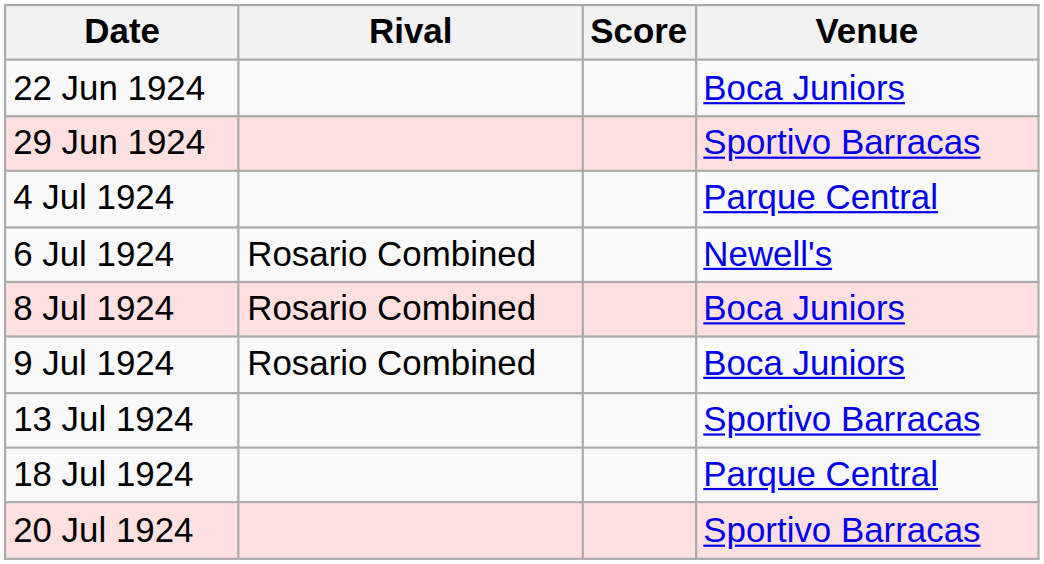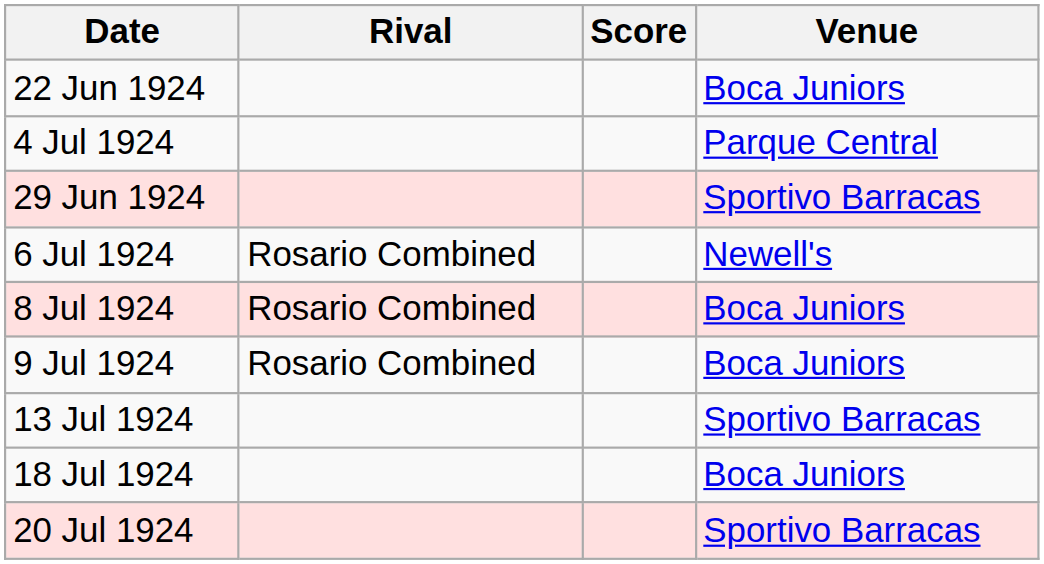 <table class="wikitable sortable">
 <tr>
 <th width=100px>Date</th>
 <th width=150px>Rival</th>
 <th width=40px>Score</th>
 <th width=150px>Venue</th>
 </tr>
 <tr>
 <td>22 Jun 1924</td>
 <td> </td>
 <td></td>
 <td><a href='#'>Boca Juniors</a></td>
 </tr>
+<tr>
+<td>4 Jul 1924</td>
+<td></td>
+<td></td>
+<td><a href='#'>Parque Central</a></td>
+</tr>
 <tr style="background:#ffe0e0">
 <td>29 Jun 1924</td>
 <td> </td>
 <td></td>
 <td><a href='#'>Sportivo Barracas</a></td>
-</tr>
-<tr>
-<td>4 Jul 1924</td>
-<td></td>
-<td></td>
-<td><a href='#'>Parque Central</a></td>
 </tr>
 <tr>
 <td>6 Jul 1924</td>
 <td> Rosario Combined</td>
 <td></td>
 <td><a href='#'>Newell's</a></td>
 </tr>
 <tr style="background:#ffe0e0">
 <td>8 Jul 1924</td>
 <td> Rosario Combined</td>
 <td></td>
 <td><a href='#'>Boca Juniors</a></td>
 </tr>
 <tr>
 <td>9 Jul 1924</td>
 <td> Rosario Combined</td>
 <td></td>
 <td><a href='#'>Boca Juniors</a></td>
 </tr>
 <tr>
 <td>13 Jul 1924</td>
 <td> </td>
 <td></td>
 <td><a href='#'>Sportivo Barracas</a></td>
 </tr>
 <tr>
 <td>18 Jul 1924</td>
 <td></td>
 <td></td>
-<td><a href='#'>Parque Central</a></td>
+<td><a href='#'>Boca Juniors</a></td>
 </tr>
 <tr style="background:#ffe0e0">
 <td>20 Jul 1924</td>
 <td> </td>
 <td></td>
 <td><a href='#'>Sportivo Barracas</a></td>
 </tr>
 </table>
